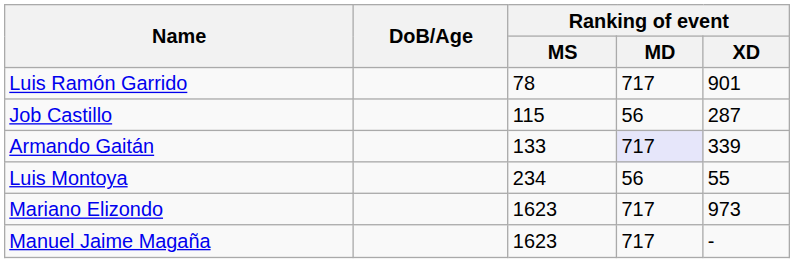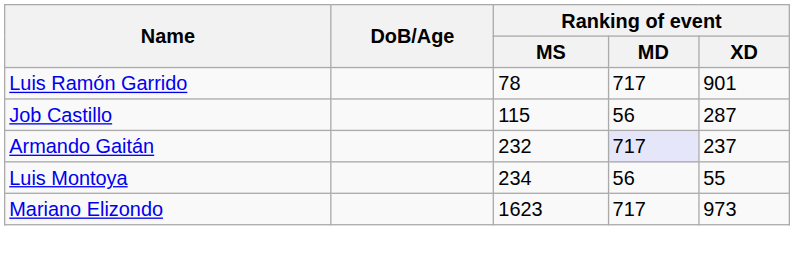 <table class="wikitable" style="width:600px; font-size:95%;">
 <tr>
 <th rowspan="2" align="left">Name</th>
 <th rowspan="2" align="left">DoB/Age</th>
 <th colspan="3" align="center">Ranking of event</th>
 </tr>
 <tr>
 <th align="center">MS</th>
 <th>MD</th>
 <th align="center">XD</th>
 </tr>
 <tr>
 <td><a href='#'>Luis Ramón Garrido</a></td>
 <td></td>
 <td>78</td>
 <td>717</td>
 <td>901</td>
 </tr>
 <tr>
 <td><a href='#'>Job Castillo</a></td>
 <td></td>
 <td>115</td>
 <td>56</td>
 <td>287</td>
 </tr>
 <tr>
 <td><a href='#'>Armando Gaitán</a></td>
 <td></td>
-<td>133</td>
+<td>232</td>
 <td style="background: lavender;">717</td>
-<td>339</td>
+<td>237</td>
 </tr>
 <tr>
 <td><a href='#'>Luis Montoya</a></td>
 <td></td>
 <td>234</td>
 <td>56</td>
 <td>55</td>
 </tr>
 <tr>
 <td><a href='#'>Mariano Elizondo</a></td>
 <td></td>
 <td>1623</td>
 <td>717</td>
 <td>973</td>
 </tr>
-<tr>
-<td><a href='#'>Manuel Jaime Magaña</a></td>
-<td></td>
-<td>1623</td>
-<td>717</td>
-<td>-</td>
-</tr>
 </table>
